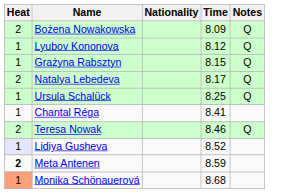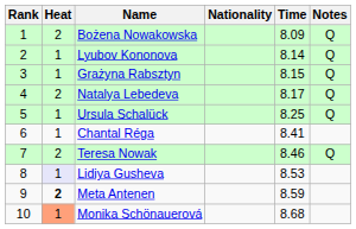 <table class="wikitable sortable" style="text-align:center">
 <tr>
+<th>Rank</th>
 <th>Heat</th>
 <th>Name</th>
 <th>Nationality</th>
 <th>Time</th>
 <th>Notes</th>
 </tr>
 <tr bgcolor=ccffcc>
+<td>1</td>
 <td>2</td>
 <td align="left"><a href='#'>Bożena Nowakowska</a></td>
 <td align=left></td>
 <td>8.09</td>
 <td>Q</td>
 </tr>
 <tr bgcolor=ccffcc>
+<td>2</td>
 <td>1</td>
 <td align="left"><a href='#'>Lyubov Kononova</a></td>
 <td align=left></td>
-<td>8.12</td>
+<td>8.14</td>
 <td>Q</td>
 </tr>
 <tr bgcolor=ccffcc>
+<td>3</td>
 <td>1</td>
 <td align="left"><a href='#'>Grażyna Rabsztyn</a></td>
 <td align=left></td>
 <td>8.15</td>
 <td>Q</td>
 </tr>
 <tr bgcolor=ccffcc>
+<td>4</td>
 <td>2</td>
 <td align="left"><a href='#'>Natalya Lebedeva</a></td>
 <td align=left></td>
 <td>8.17</td>
 <td>Q</td>
 </tr>
 <tr bgcolor=ccffcc>
+<td>5</td>
 <td>1</td>
 <td align="left"><a href='#'>Ursula Schalück</a></td>
 <td align=left></td>
 <td>8.25</td>
 <td>Q</td>
 </tr>
 <tr>
+<td>6</td>
 <td>1</td>
 <td align="left"><a href='#'>Chantal Réga</a></td>
 <td align=left></td>
 <td>8.41</td>
 <td></td>
 </tr>
 <tr bgcolor=ccffcc>
+<td>7</td>
 <td>2</td>
 <td align="left"><a href='#'>Teresa Nowak</a></td>
 <td align=left></td>
 <td>8.46</td>
 <td>Q</td>
 </tr>
 <tr>
+<td>8</td>
 <td style="background: lavender;">1</td>
 <td align="left"><a href='#'>Lidiya Gusheva</a></td>
 <td align=left></td>
-<td>8.52</td>
+<td>8.53</td>
 <td></td>
 </tr>
 <tr>
+<td>9</td>
 <td><strong>2</strong></td>
 <td align="left"><a href='#'>Meta Antenen</a></td>
 <td align=left></td>
 <td>8.59</td>
 <td></td>
 </tr>
 <tr>
+<td>10</td>
 <td style="background: lightsalmon;">1</td>
 <td align="left"><a href='#'>Monika Schönauerová</a></td>
 <td align=left></td>
 <td>8.68</td>
 <td></td>
 </tr>
 </table>
